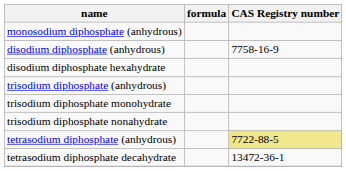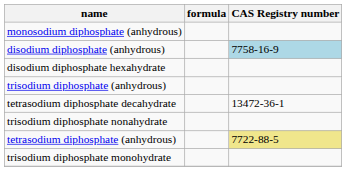 <table class="wikitable">
 <tr>
 <th>name</th>
 <th>formula</th>
 <th>CAS Registry number</th>
 </tr>
 <tr>
 <td><a href='#'>monosodium diphosphate</a> (anhydrous)</td>
 <td></td>
 <td></td>
 </tr>
 <tr>
 <td><a href='#'>disodium diphosphate</a> (anhydrous)</td>
 <td></td>
-<td>7758-16-9</td>
+<td style="background: lightblue;">7758-16-9</td>
 </tr>
 <tr>
 <td>disodium diphosphate hexahydrate</td>
 <td></td>
 <td></td>
 </tr>
 <tr>
 <td><a href='#'>trisodium diphosphate</a> (anhydrous)</td>
 <td></td>
 <td></td>
 </tr>
 <tr>
-<td>trisodium diphosphate monohydrate</td>
+<td>tetrasodium diphosphate decahydrate</td>
 <td></td>
-<td></td>
+<td>13472-36-1</td>
 </tr>
 <tr>
 <td>trisodium diphosphate nonahydrate</td>
 <td></td>
 <td></td>
 </tr>
 <tr>
 <td><a href='#'>tetrasodium diphosphate</a> (anhydrous)</td>
 <td></td>
 <td style="background: khaki;">7722-88-5</td>
 </tr>
 <tr>
-<td>tetrasodium diphosphate decahydrate</td>
+<td>trisodium diphosphate monohydrate</td>
 <td></td>
-<td>13472-36-1</td>
+<td></td>
 </tr>
 <tr>
 </tr>
 </table>
